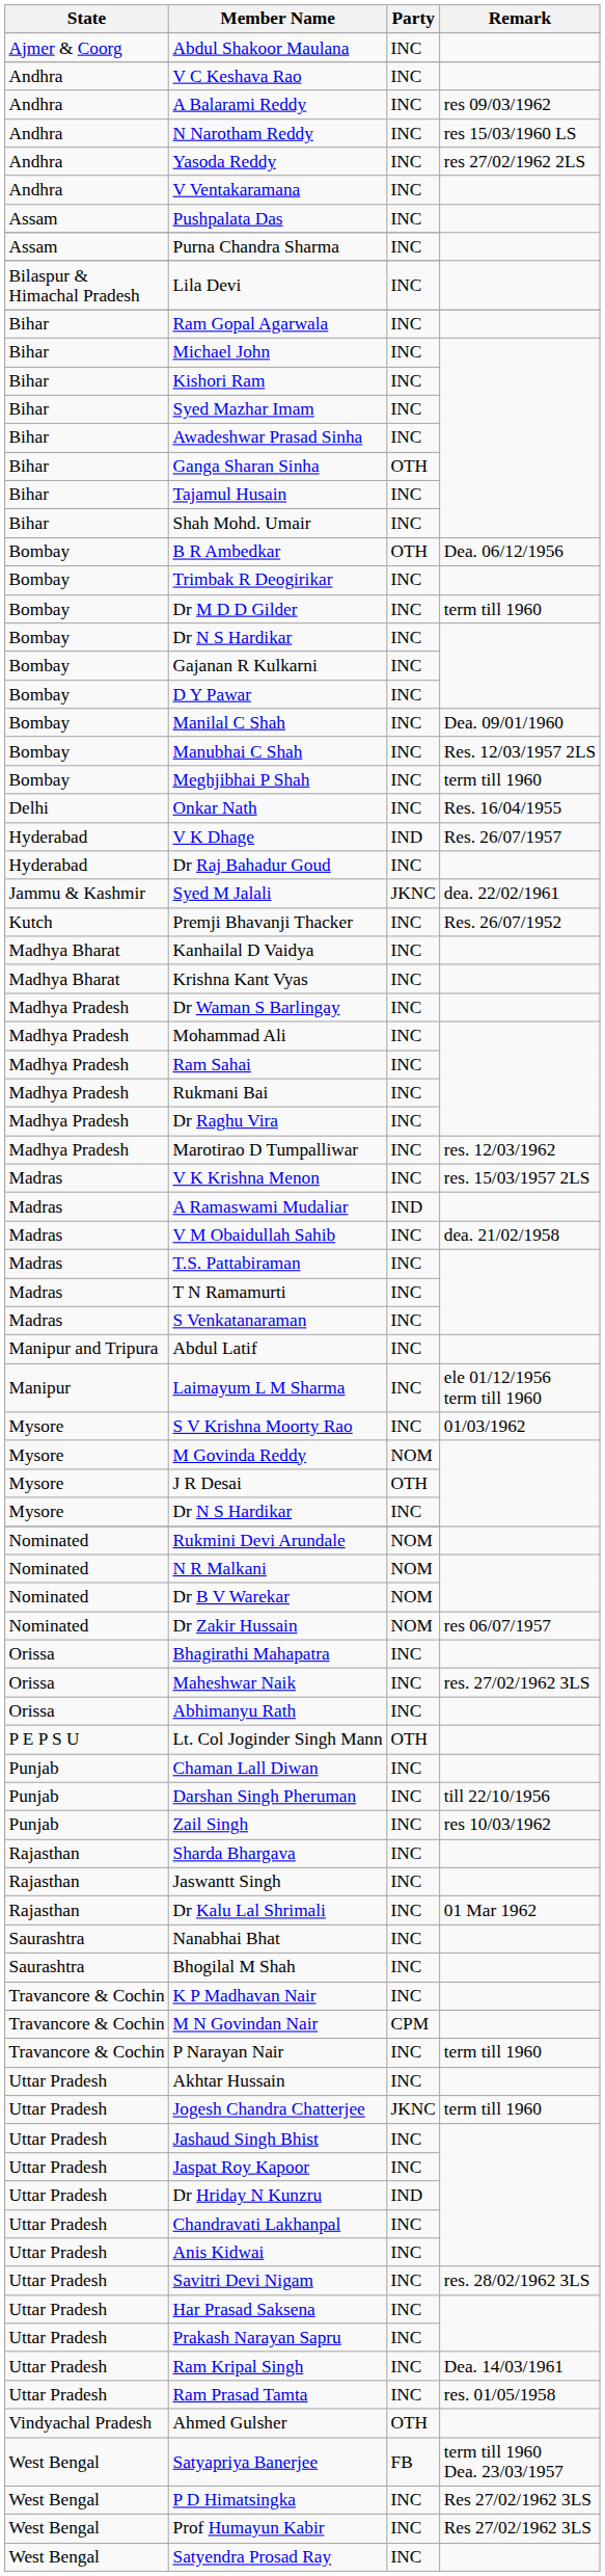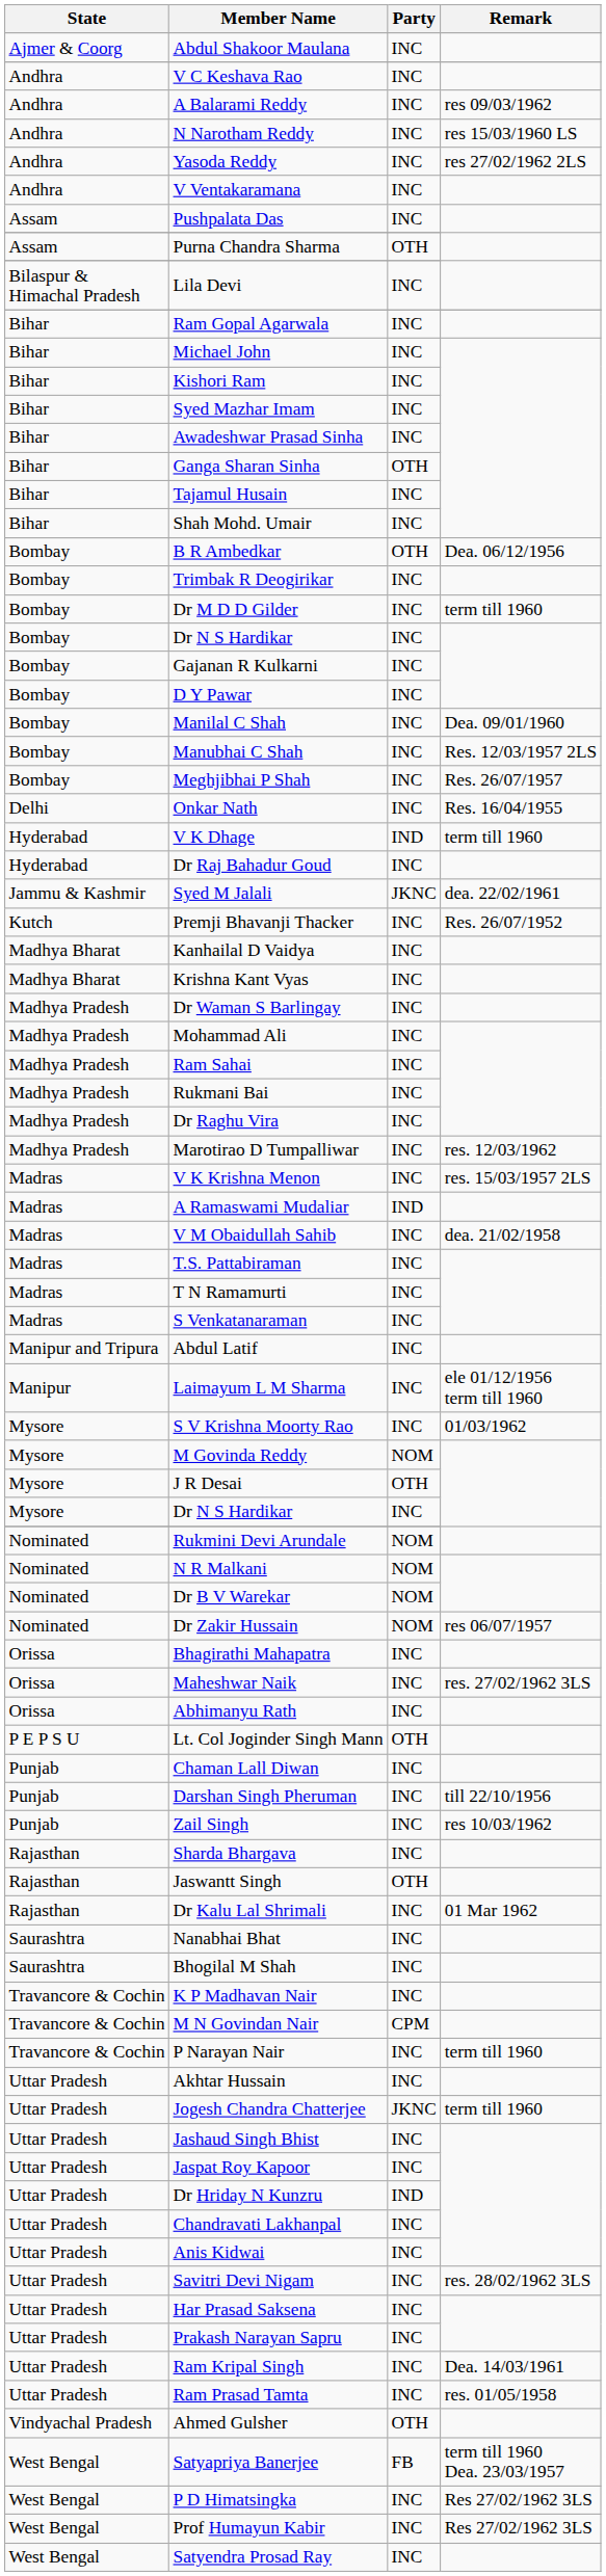 <table class="wikitable sortable">
 <tr>
 <th>State</th>
 <th>Member Name</th>
 <th>Party</th>
 <th>Remark</th>
 </tr>
 <tr>
 </tr>
 <tr>
 <td><a href='#'>Ajmer</a> & <a href='#'>Coorg</a></td>
 <td><a href='#'>Abdul Shakoor Maulana</a></td>
 <td>INC</td>
 <td></td>
 </tr>
 <tr>
 </tr>
 <tr>
 <td>Andhra</td>
 <td><a href='#'>V C Keshava Rao</a></td>
 <td>INC</td>
 <td></td>
 </tr>
 <tr>
 <td>Andhra</td>
 <td><a href='#'>A Balarami Reddy</a></td>
 <td>INC</td>
 <td>res 09/03/1962</td>
 </tr>
 <tr>
 <td>Andhra</td>
 <td><a href='#'>N Narotham Reddy</a></td>
 <td>INC</td>
 <td>res 15/03/1960 LS</td>
 </tr>
 <tr>
 <td>Andhra</td>
 <td><a href='#'>Yasoda Reddy</a></td>
 <td>INC</td>
 <td>res 27/02/1962 2LS</td>
 </tr>
 <tr>
 <td>Andhra</td>
 <td><a href='#'>V Ventakaramana</a></td>
 <td>INC</td>
 </tr>
 <tr>
 <td>Assam</td>
 <td><a href='#'>Pushpalata Das</a></td>
 <td>INC</td>
 <td></td>
 </tr>
 <tr>
 </tr>
 <tr>
 <td>Assam</td>
 <td>Purna Chandra Sharma</td>
-<td>INC</td>
+<td>OTH</td>
 </tr>
 <tr>
 </tr>
 <tr>
 <td>Bilaspur &<br> Himachal Pradesh</td>
 <td>Lila Devi</td>
 <td>INC</td>
 <td></td>
 </tr>
 <tr>
 </tr>
 <tr>
 <td>Bihar</td>
 <td><a href='#'>Ram Gopal Agarwala</a></td>
 <td>INC</td>
 <td></td>
 </tr>
 <tr>
 <td>Bihar</td>
 <td><a href='#'>Michael John</a></td>
 <td>INC</td>
 </tr>
 <tr>
 <td>Bihar</td>
 <td><a href='#'>Kishori Ram</a></td>
 <td>INC</td>
 </tr>
 <tr>
 <td>Bihar</td>
 <td><a href='#'>Syed Mazhar Imam</a></td>
 <td>INC</td>
 </tr>
 <tr>
 <td>Bihar</td>
 <td><a href='#'>Awadeshwar Prasad Sinha</a></td>
 <td>INC</td>
 </tr>
 <tr>
 <td>Bihar</td>
 <td><a href='#'>Ganga Sharan Sinha</a></td>
 <td>OTH</td>
 </tr>
 <tr>
 <td>Bihar</td>
 <td><a href='#'>Tajamul Husain</a></td>
 <td>INC</td>
 </tr>
 <tr>
 <td>Bihar</td>
 <td>Shah Mohd. Umair</td>
 <td>INC</td>
 </tr>
 <tr>
 </tr>
 <tr>
 <td>Bombay</td>
 <td><a href='#'>B R Ambedkar</a></td>
 <td>OTH</td>
 <td>Dea. 06/12/1956</td>
 </tr>
 <tr>
 <td>Bombay</td>
 <td><a href='#'>Trimbak R Deogirikar</a></td>
 <td>INC</td>
 </tr>
 <tr>
 <td>Bombay</td>
 <td>Dr <a href='#'>M D D Gilder</a></td>
 <td>INC</td>
 <td>term till 1960</td>
 </tr>
 <tr>
 <td>Bombay</td>
 <td>Dr <a href='#'>N S Hardikar</a></td>
 <td>INC</td>
 </tr>
 <tr>
 <td>Bombay</td>
 <td>Gajanan R Kulkarni</td>
 <td>INC</td>
 </tr>
 <tr>
 <td>Bombay</td>
 <td><a href='#'>D Y  Pawar</a></td>
 <td>INC</td>
 </tr>
 <tr>
 <td>Bombay</td>
 <td><a href='#'>Manilal C Shah</a></td>
 <td>INC</td>
 <td>Dea. 09/01/1960</td>
 </tr>
 <tr>
 <td>Bombay</td>
 <td><a href='#'>Manubhai C Shah</a></td>
 <td>INC</td>
 <td>Res. 12/03/1957 2LS</td>
 </tr>
 <tr>
 <td>Bombay</td>
 <td><a href='#'>Meghjibhai P Shah</a></td>
 <td>INC</td>
-<td>term till 1960</td>
+<td>Res. 26/07/1957</td>
 </tr>
 <tr>
 <td>Delhi</td>
 <td><a href='#'>Onkar Nath</a></td>
 <td>INC</td>
 <td>Res. 16/04/1955</td>
 </tr>
 <tr>
 <td>Hyderabad</td>
 <td><a href='#'>V K Dhage</a></td>
 <td>IND</td>
-<td>Res. 26/07/1957</td>
+<td>term till 1960</td>
 </tr>
 <tr>
 <td>Hyderabad</td>
 <td>Dr <a href='#'>Raj Bahadur Goud</a></td>
 <td>INC</td>
 </tr>
 <tr>
 <td>Jammu & Kashmir</td>
 <td><a href='#'>Syed M Jalali</a></td>
 <td>JKNC</td>
 <td>dea. 22/02/1961</td>
 </tr>
 <tr>
 <td>Kutch</td>
 <td>Premji Bhavanji Thacker</td>
 <td>INC</td>
 <td>Res. 26/07/1952</td>
 </tr>
 <tr>
 <td>Madhya Bharat</td>
 <td>Kanhailal D Vaidya</td>
 <td>INC</td>
 <td></td>
 </tr>
 <tr>
 <td>Madhya Bharat</td>
 <td>Krishna Kant Vyas</td>
 <td>INC</td>
 </tr>
 <tr>
 <td>Madhya Pradesh</td>
 <td>Dr <a href='#'>Waman S Barlingay</a></td>
 <td>INC</td>
 <td></td>
 </tr>
 <tr>
 <td>Madhya Pradesh</td>
 <td>Mohammad Ali</td>
 <td>INC</td>
 </tr>
 <tr>
 <td>Madhya Pradesh</td>
 <td><a href='#'>Ram Sahai</a></td>
 <td>INC</td>
 </tr>
 <tr>
 <td>Madhya Pradesh</td>
 <td>Rukmani Bai</td>
 <td>INC</td>
 </tr>
 <tr>
 <td>Madhya Pradesh</td>
 <td>Dr <a href='#'>Raghu Vira</a></td>
 <td>INC</td>
 </tr>
 <tr>
 <td>Madhya Pradesh</td>
 <td>Marotirao D Tumpalliwar</td>
 <td>INC</td>
 <td>res. 12/03/1962</td>
 </tr>
 <tr>
 <td>Madras</td>
 <td><a href='#'>V K Krishna Menon</a></td>
 <td>INC</td>
 <td>res. 15/03/1957 2LS</td>
 </tr>
 <tr>
 <td>Madras</td>
 <td><a href='#'>A Ramaswami Mudaliar</a></td>
 <td>IND</td>
 </tr>
 <tr>
 <td>Madras</td>
 <td><a href='#'>V M Obaidullah Sahib</a></td>
 <td>INC</td>
 <td>dea. 21/02/1958</td>
 </tr>
 <tr>
 <td>Madras</td>
 <td><a href='#'>T.S. Pattabiraman</a></td>
 <td>INC</td>
 </tr>
 <tr>
 <td>Madras</td>
 <td>T N Ramamurti</td>
 <td>INC</td>
 </tr>
 <tr>
 <td>Madras</td>
 <td><a href='#'>S Venkatanaraman</a></td>
 <td>INC</td>
 </tr>
 <tr>
 <td>Manipur and Tripura</td>
 <td>Abdul Latif</td>
 <td>INC</td>
 <td></td>
 </tr>
 <tr>
 <td>Manipur</td>
 <td><a href='#'>Laimayum L M Sharma</a></td>
 <td>INC</td>
 <td>ele 01/12/1956 <br>term till 1960</td>
 </tr>
 <tr>
 <td>Mysore</td>
 <td><a href='#'>S V Krishna Moorty Rao</a></td>
 <td>INC</td>
 <td>01/03/1962</td>
 </tr>
 <tr>
 <td>Mysore</td>
 <td><a href='#'>M Govinda Reddy</a></td>
 <td>NOM</td>
 </tr>
 <tr>
 <td>Mysore</td>
 <td>J R Desai</td>
 <td>OTH</td>
 </tr>
 <tr>
 <td>Mysore</td>
 <td>Dr <a href='#'>N S Hardikar</a></td>
 <td>INC</td>
 </tr>
 <tr>
 </tr>
 <tr>
 <td>Nominated</td>
 <td><a href='#'>Rukmini Devi Arundale</a></td>
 <td>NOM</td>
 <td></td>
 </tr>
 <tr>
 <td>Nominated</td>
 <td><a href='#'>N R Malkani</a></td>
 <td>NOM</td>
 </tr>
 <tr>
 <td>Nominated</td>
 <td>Dr <a href='#'>B V Warekar</a></td>
 <td>NOM</td>
 </tr>
 <tr>
 <td>Nominated</td>
 <td>Dr <a href='#'>Zakir Hussain</a></td>
 <td>NOM</td>
 <td>res 06/07/1957</td>
 </tr>
 <tr>
 <td>Orissa</td>
 <td><a href='#'>Bhagirathi Mahapatra</a></td>
 <td>INC</td>
 <td></td>
 </tr>
 <tr>
 <td>Orissa</td>
 <td><a href='#'>Maheshwar Naik</a></td>
 <td>INC</td>
 <td>res. 27/02/1962 3LS</td>
 </tr>
 <tr>
 <td>Orissa</td>
 <td><a href='#'>Abhimanyu Rath</a></td>
 <td>INC</td>
 </tr>
 <tr>
 <td>P E P S U</td>
 <td>Lt. Col Joginder Singh Mann</td>
 <td>OTH</td>
 <td></td>
 </tr>
 <tr>
 <td>Punjab</td>
 <td><a href='#'>Chaman Lall Diwan</a></td>
 <td>INC</td>
 <td></td>
 </tr>
 <tr>
 <td>Punjab</td>
 <td><a href='#'>Darshan Singh Pheruman</a></td>
 <td>INC</td>
 <td>till 22/10/1956</td>
 </tr>
 <tr>
 <td>Punjab</td>
 <td><a href='#'>Zail Singh</a></td>
 <td>INC</td>
 <td>res 10/03/1962</td>
 </tr>
 <tr>
 <td>Rajasthan</td>
 <td><a href='#'>Sharda Bhargava</a></td>
 <td>INC</td>
 <td></td>
 </tr>
 <tr>
 <td>Rajasthan</td>
 <td>Jaswantt Singh</td>
-<td>INC</td>
+<td>OTH</td>
 </tr>
 <tr>
 <td>Rajasthan</td>
 <td>Dr <a href='#'>Kalu Lal Shrimali</a></td>
 <td>INC</td>
 <td>01 Mar 1962</td>
 </tr>
 <tr>
 <td>Saurashtra</td>
 <td>Nanabhai Bhat</td>
 <td>INC</td>
 <td></td>
 </tr>
 <tr>
 <td>Saurashtra</td>
 <td>Bhogilal M Shah</td>
 <td>INC</td>
 </tr>
 <tr>
 <td>Travancore & Cochin</td>
 <td><a href='#'>K P Madhavan Nair</a></td>
 <td>INC</td>
 <td></td>
 </tr>
 <tr>
 <td>Travancore & Cochin</td>
 <td><a href='#'>M N Govindan Nair</a></td>
 <td>CPM</td>
 </tr>
 <tr>
 <td>Travancore & Cochin</td>
 <td>P Narayan Nair</td>
 <td>INC</td>
 <td>term till 1960</td>
 </tr>
 <tr>
 <td>Uttar Pradesh</td>
 <td>Akhtar Hussain</td>
 <td>INC</td>
 <td></td>
 </tr>
 <tr>
 <td>Uttar Pradesh</td>
 <td><a href='#'>Jogesh Chandra Chatterjee</a></td>
 <td>JKNC</td>
 <td>term till 1960</td>
 </tr>
 <tr>
 <td>Uttar Pradesh</td>
 <td><a href='#'>Jashaud Singh Bhist</a></td>
 <td>INC</td>
 </tr>
 <tr>
 <td>Uttar Pradesh</td>
 <td><a href='#'>Jaspat Roy Kapoor</a></td>
 <td>INC</td>
 </tr>
 <tr>
 <td>Uttar Pradesh</td>
 <td>Dr <a href='#'>Hriday N Kunzru</a></td>
 <td>IND</td>
 </tr>
 <tr>
 <td>Uttar Pradesh</td>
 <td><a href='#'>Chandravati Lakhanpal</a></td>
 <td>INC</td>
 </tr>
 <tr>
 <td>Uttar Pradesh</td>
 <td><a href='#'>Anis Kidwai</a></td>
 <td>INC</td>
 </tr>
 <tr>
 <td>Uttar Pradesh</td>
 <td><a href='#'>Savitri Devi Nigam</a></td>
 <td>INC</td>
 <td>res. 28/02/1962 3LS</td>
 </tr>
 <tr>
 <td>Uttar Pradesh</td>
 <td><a href='#'>Har Prasad Saksena</a></td>
 <td>INC</td>
 </tr>
 <tr>
 <td>Uttar Pradesh</td>
 <td><a href='#'>Prakash Narayan Sapru</a></td>
 <td>INC</td>
 </tr>
 <tr>
 <td>Uttar Pradesh</td>
 <td><a href='#'>Ram Kripal Singh</a></td>
 <td>INC</td>
 <td>Dea. 14/03/1961</td>
 </tr>
 <tr>
 <td>Uttar Pradesh</td>
 <td><a href='#'>Ram Prasad Tamta</a></td>
 <td>INC</td>
 <td>res. 01/05/1958</td>
 </tr>
 <tr>
 <td>Vindyachal Pradesh</td>
 <td>Ahmed Gulsher</td>
 <td>OTH</td>
 <td></td>
 </tr>
 <tr>
 <td>West Bengal</td>
 <td><a href='#'>Satyapriya Banerjee</a></td>
 <td>FB</td>
 <td>term till 1960 <br> Dea. 23/03/1957</td>
 </tr>
 <tr>
 <td>West Bengal</td>
 <td><a href='#'>P D Himatsingka </a></td>
 <td>INC</td>
 <td>Res 27/02/1962 3LS</td>
 </tr>
 <tr>
 <td>West Bengal</td>
 <td>Prof <a href='#'>Humayun Kabir</a></td>
 <td>INC</td>
 <td>Res 27/02/1962 3LS</td>
 </tr>
 <tr>
 <td>West Bengal</td>
 <td><a href='#'>Satyendra Prosad Ray</a></td>
 <td>INC</td>
 </tr>
 <tr>
 </tr>
 <tr>
 </tr>
 </table>
